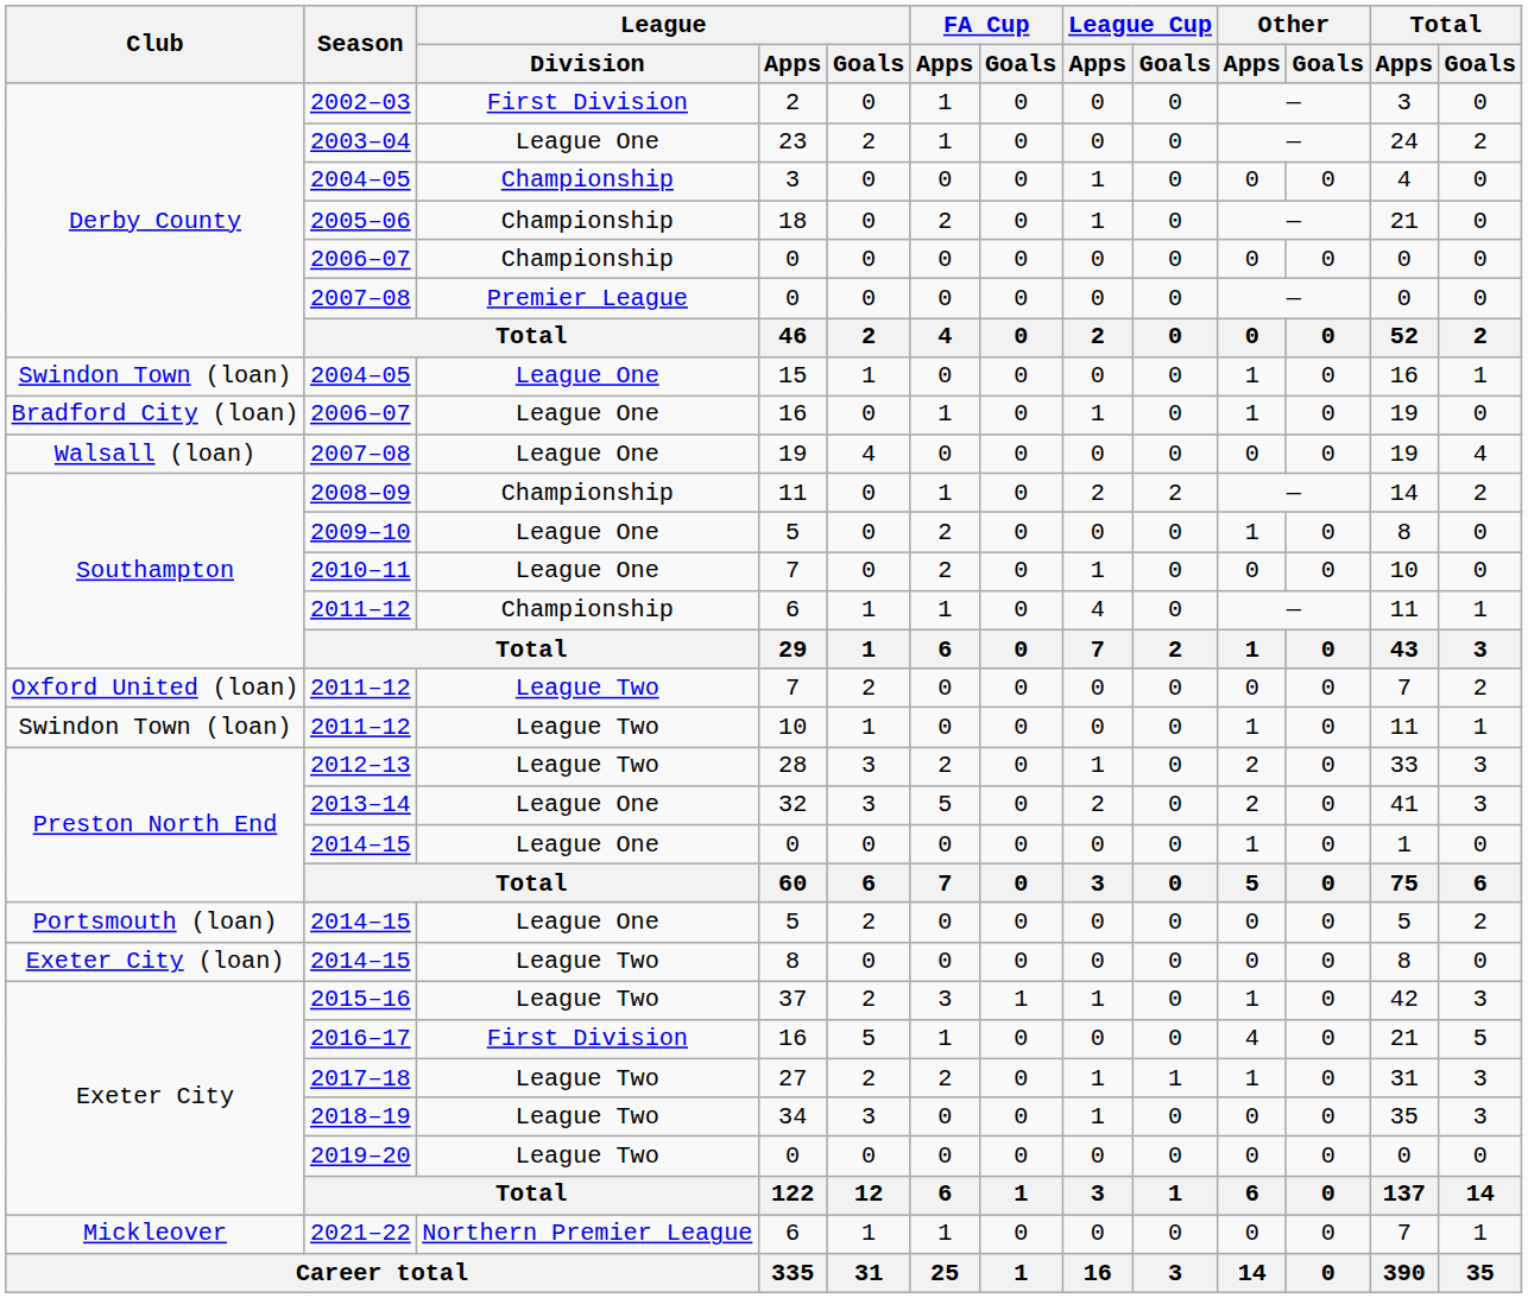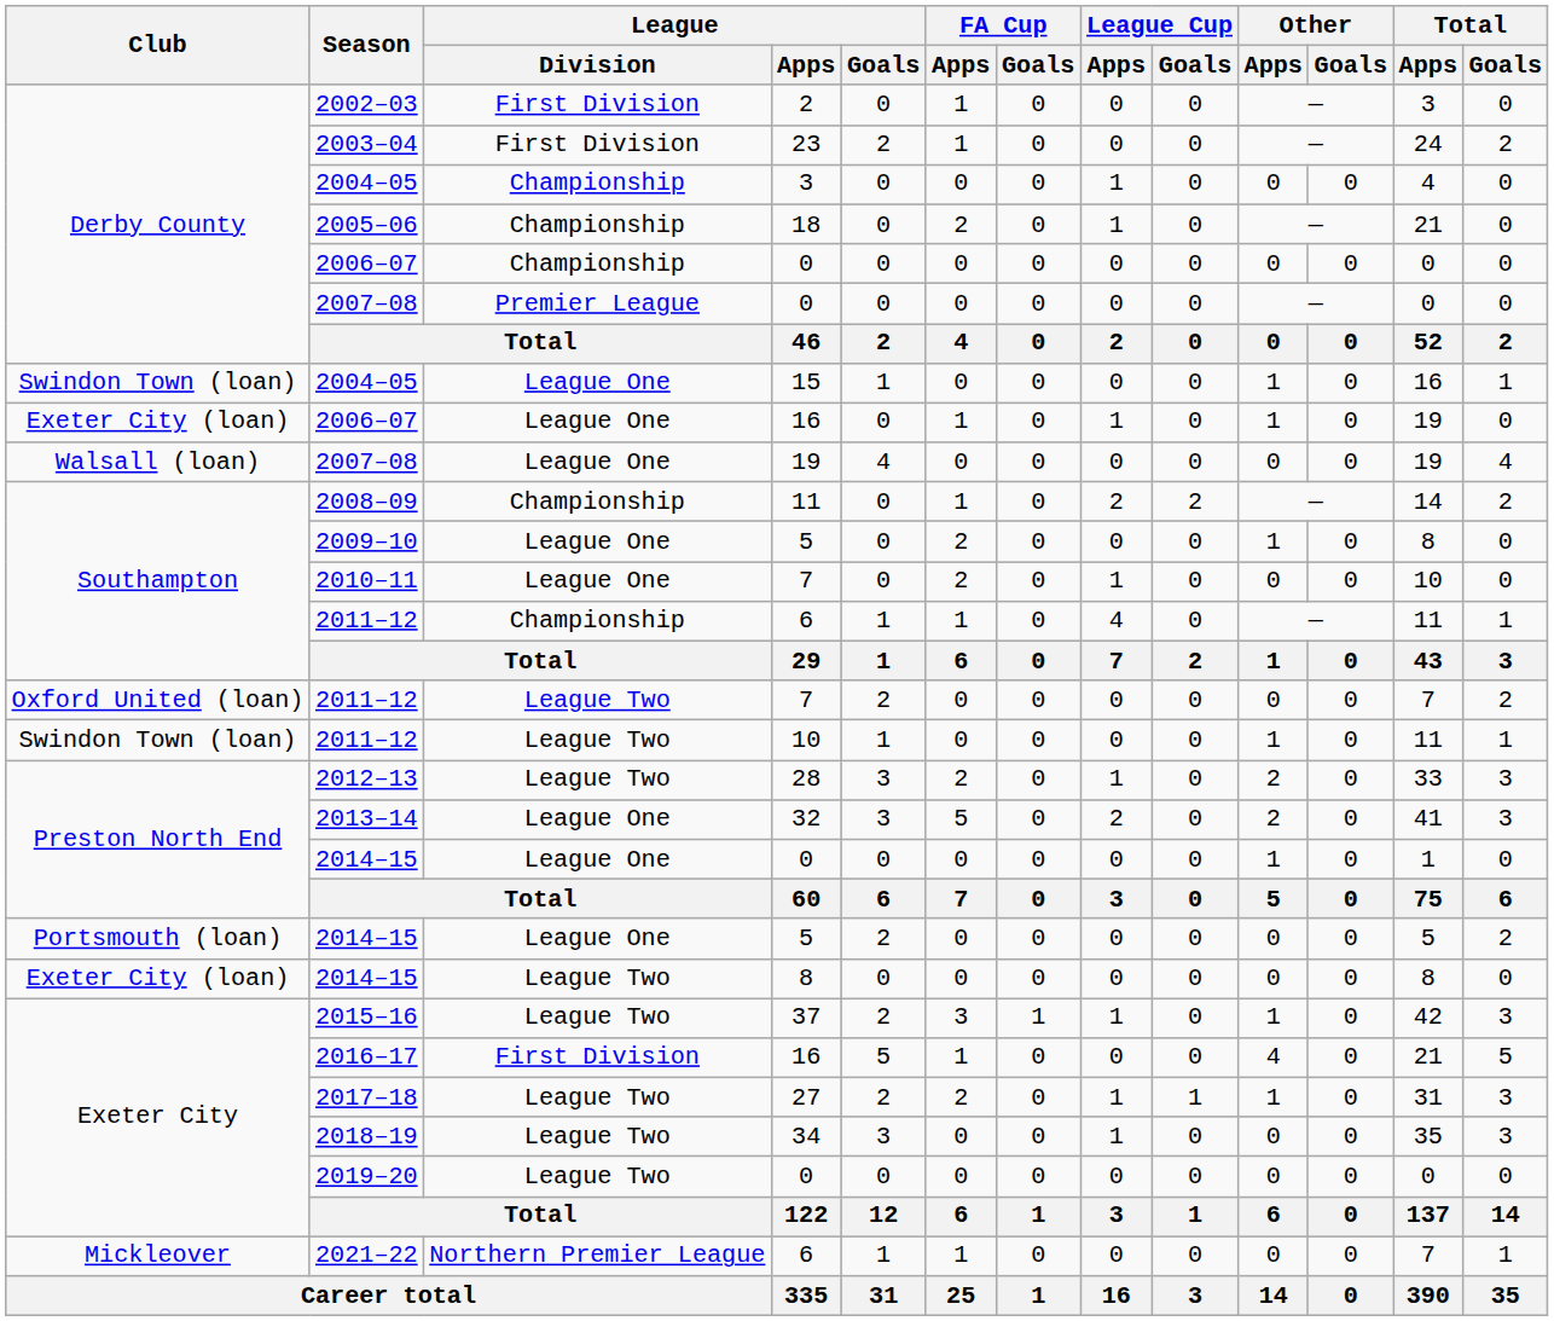 <table class=wikitable style=text-align:center>
 <tr>
 <th rowspan=2>Club</th>
 <th rowspan=2>Season</th>
 <th colspan=3>League</th>
 <th colspan=2><a href='#'>FA Cup</a></th>
 <th colspan=2><a href='#'>League Cup</a></th>
 <th colspan=2>Other</th>
 <th colspan=2>Total</th>
 </tr>
 <tr>
 <th>Division</th>
 <th>Apps</th>
 <th>Goals</th>
 <th>Apps</th>
 <th>Goals</th>
 <th>Apps</th>
 <th>Goals</th>
 <th>Apps</th>
 <th>Goals</th>
 <th>Apps</th>
 <th>Goals</th>
 </tr>
 <tr>
 <td rowspan=7><a href='#'>Derby County</a></td>
 <td><a href='#'>2002–03</a></td>
 <td><a href='#'>First Division</a></td>
 <td>2</td>
 <td>0</td>
 <td>1</td>
 <td>0</td>
 <td>0</td>
 <td>0</td>
 <td colspan=2>—</td>
 <td>3</td>
 <td>0</td>
 </tr>
 <tr>
 <td><a href='#'>2003–04</a></td>
-<td>League One</td>
+<td>First Division</td>
 <td>23</td>
 <td>2</td>
 <td>1</td>
 <td>0</td>
 <td>0</td>
 <td>0</td>
 <td colspan=2>—</td>
 <td>24</td>
 <td>2</td>
 </tr>
 <tr>
 <td><a href='#'>2004–05</a></td>
 <td><a href='#'>Championship</a></td>
 <td>3</td>
 <td>0</td>
 <td>0</td>
 <td>0</td>
 <td>1</td>
 <td>0</td>
 <td>0</td>
 <td>0</td>
 <td>4</td>
 <td>0</td>
 </tr>
 <tr>
 <td><a href='#'>2005–06</a></td>
 <td>Championship</td>
 <td>18</td>
 <td>0</td>
 <td>2</td>
 <td>0</td>
 <td>1</td>
 <td>0</td>
 <td colspan=2>—</td>
 <td>21</td>
 <td>0</td>
 </tr>
 <tr>
 <td><a href='#'>2006–07</a></td>
 <td>Championship</td>
 <td>0</td>
 <td>0</td>
 <td>0</td>
 <td>0</td>
 <td>0</td>
 <td>0</td>
 <td>0</td>
 <td>0</td>
 <td>0</td>
 <td>0</td>
 </tr>
 <tr>
 <td><a href='#'>2007–08</a></td>
 <td><a href='#'>Premier League</a></td>
 <td>0</td>
 <td>0</td>
 <td>0</td>
 <td>0</td>
 <td>0</td>
 <td>0</td>
 <td colspan=2>—</td>
 <td>0</td>
 <td>0</td>
 </tr>
 <tr>
 <th colspan=2>Total</th>
 <th>46</th>
 <th>2</th>
 <th>4</th>
 <th>0</th>
 <th>2</th>
 <th>0</th>
 <th>0</th>
 <th>0</th>
 <th>52</th>
 <th>2</th>
 </tr>
 <tr>
 <td><a href='#'>Swindon Town</a> (loan)</td>
 <td><a href='#'>2004–05</a></td>
 <td><a href='#'>League One</a></td>
 <td>15</td>
 <td>1</td>
 <td>0</td>
 <td>0</td>
 <td>0</td>
 <td>0</td>
 <td>1</td>
 <td>0</td>
 <td>16</td>
 <td>1</td>
 </tr>
 <tr>
-<td><a href='#'>Bradford City</a> (loan)</td>
+<td><a href='#'>Exeter City</a> (loan)</td>
 <td><a href='#'>2006–07</a></td>
 <td>League One</td>
 <td>16</td>
 <td>0</td>
 <td>1</td>
 <td>0</td>
 <td>1</td>
 <td>0</td>
 <td>1</td>
 <td>0</td>
 <td>19</td>
 <td>0</td>
 </tr>
 <tr>
 <td><a href='#'>Walsall</a> (loan)</td>
 <td><a href='#'>2007–08</a></td>
 <td>League One</td>
 <td>19</td>
 <td>4</td>
 <td>0</td>
 <td>0</td>
 <td>0</td>
 <td>0</td>
 <td>0</td>
 <td>0</td>
 <td>19</td>
 <td>4</td>
 </tr>
 <tr>
 <td rowspan=5><a href='#'>Southampton</a></td>
 <td><a href='#'>2008–09</a></td>
 <td>Championship</td>
 <td>11</td>
 <td>0</td>
 <td>1</td>
 <td>0</td>
 <td>2</td>
 <td>2</td>
 <td colspan=2>—</td>
 <td>14</td>
 <td>2</td>
 </tr>
 <tr>
 <td><a href='#'>2009–10</a></td>
 <td>League One</td>
 <td>5</td>
 <td>0</td>
 <td>2</td>
 <td>0</td>
 <td>0</td>
 <td>0</td>
 <td>1</td>
 <td>0</td>
 <td>8</td>
 <td>0</td>
 </tr>
 <tr>
 <td><a href='#'>2010–11</a></td>
 <td>League One</td>
 <td>7</td>
 <td>0</td>
 <td>2</td>
 <td>0</td>
 <td>1</td>
 <td>0</td>
 <td>0</td>
 <td>0</td>
 <td>10</td>
 <td>0</td>
 </tr>
 <tr>
 <td><a href='#'>2011–12</a></td>
 <td>Championship</td>
 <td>6</td>
 <td>1</td>
 <td>1</td>
 <td>0</td>
 <td>4</td>
 <td>0</td>
 <td colspan=2>—</td>
 <td>11</td>
 <td>1</td>
 </tr>
 <tr>
 <th colspan=2>Total</th>
 <th>29</th>
 <th>1</th>
 <th>6</th>
 <th>0</th>
 <th>7</th>
 <th>2</th>
 <th>1</th>
 <th>0</th>
 <th>43</th>
 <th>3</th>
 </tr>
 <tr>
 <td><a href='#'>Oxford United</a> (loan)</td>
 <td><a href='#'>2011–12</a></td>
 <td><a href='#'>League Two</a></td>
 <td>7</td>
 <td>2</td>
 <td>0</td>
 <td>0</td>
 <td>0</td>
 <td>0</td>
 <td>0</td>
 <td>0</td>
 <td>7</td>
 <td>2</td>
 </tr>
 <tr>
 <td>Swindon Town (loan)</td>
 <td><a href='#'>2011–12</a></td>
 <td>League Two</td>
 <td>10</td>
 <td>1</td>
 <td>0</td>
 <td>0</td>
 <td>0</td>
 <td>0</td>
 <td>1</td>
 <td>0</td>
 <td>11</td>
 <td>1</td>
 </tr>
 <tr>
 <td rowspan=4><a href='#'>Preston North End</a></td>
 <td><a href='#'>2012–13</a></td>
 <td>League Two</td>
 <td>28</td>
 <td>3</td>
 <td>2</td>
 <td>0</td>
 <td>1</td>
 <td>0</td>
 <td>2</td>
 <td>0</td>
 <td>33</td>
 <td>3</td>
 </tr>
 <tr>
 <td><a href='#'>2013–14</a></td>
 <td>League One</td>
 <td>32</td>
 <td>3</td>
 <td>5</td>
 <td>0</td>
 <td>2</td>
 <td>0</td>
 <td>2</td>
 <td>0</td>
 <td>41</td>
 <td>3</td>
 </tr>
 <tr>
 <td><a href='#'>2014–15</a></td>
 <td>League One</td>
 <td>0</td>
 <td>0</td>
 <td>0</td>
 <td>0</td>
 <td>0</td>
 <td>0</td>
 <td>1</td>
 <td>0</td>
 <td>1</td>
 <td>0</td>
 </tr>
 <tr>
 <th colspan=2>Total</th>
 <th>60</th>
 <th>6</th>
 <th>7</th>
 <th>0</th>
 <th>3</th>
 <th>0</th>
 <th>5</th>
 <th>0</th>
 <th>75</th>
 <th>6</th>
 </tr>
 <tr>
 <td><a href='#'>Portsmouth</a> (loan)</td>
 <td><a href='#'>2014–15</a></td>
 <td>League One</td>
 <td>5</td>
 <td>2</td>
 <td>0</td>
 <td>0</td>
 <td>0</td>
 <td>0</td>
 <td>0</td>
 <td>0</td>
 <td>5</td>
 <td>2</td>
 </tr>
 <tr>
 <td><a href='#'>Exeter City</a> (loan)</td>
 <td><a href='#'>2014–15</a></td>
 <td>League Two</td>
 <td>8</td>
 <td>0</td>
 <td>0</td>
 <td>0</td>
 <td>0</td>
 <td>0</td>
 <td>0</td>
 <td>0</td>
 <td>8</td>
 <td>0</td>
 </tr>
 <tr>
 <td rowspan=6>Exeter City</td>
 <td><a href='#'>2015–16</a></td>
 <td>League Two</td>
 <td>37</td>
 <td>2</td>
 <td>3</td>
 <td>1</td>
 <td>1</td>
 <td>0</td>
 <td>1</td>
 <td>0</td>
 <td>42</td>
 <td>3</td>
 </tr>
 <tr>
 <td><a href='#'>2016–17</a></td>
 <td><a href='#'>First Division</a></td>
 <td>16</td>
 <td>5</td>
 <td>1</td>
 <td>0</td>
 <td>0</td>
 <td>0</td>
 <td>4</td>
 <td>0</td>
 <td>21</td>
 <td>5</td>
 </tr>
 <tr>
 <td><a href='#'>2017–18</a></td>
 <td>League Two</td>
 <td>27</td>
 <td>2</td>
 <td>2</td>
 <td>0</td>
 <td>1</td>
 <td>1</td>
 <td>1</td>
 <td>0</td>
 <td>31</td>
 <td>3</td>
 </tr>
 <tr>
 <td><a href='#'>2018–19</a></td>
 <td>League Two</td>
 <td>34</td>
 <td>3</td>
 <td>0</td>
 <td>0</td>
 <td>1</td>
 <td>0</td>
 <td>0</td>
 <td>0</td>
 <td>35</td>
 <td>3</td>
 </tr>
 <tr>
 <td><a href='#'>2019–20</a></td>
 <td>League Two</td>
 <td>0</td>
 <td>0</td>
 <td>0</td>
 <td>0</td>
 <td>0</td>
 <td>0</td>
 <td>0</td>
 <td>0</td>
 <td>0</td>
 <td>0</td>
 </tr>
 <tr>
 <th colspan=2>Total</th>
 <th>122</th>
 <th>12</th>
 <th>6</th>
 <th>1</th>
 <th>3</th>
 <th>1</th>
 <th>6</th>
 <th>0</th>
 <th>137</th>
 <th>14</th>
 </tr>
 <tr>
 <td><a href='#'>Mickleover</a></td>
 <td><a href='#'>2021–22</a></td>
 <td><a href='#'>Northern Premier League</a></td>
 <td>6</td>
 <td>1</td>
 <td>1</td>
 <td>0</td>
 <td>0</td>
 <td>0</td>
 <td>0</td>
 <td>0</td>
 <td>7</td>
 <td>1</td>
 </tr>
 <tr>
 <th colspan=3>Career total</th>
 <th>335</th>
 <th>31</th>
 <th>25</th>
 <th>1</th>
 <th>16</th>
 <th>3</th>
 <th>14</th>
 <th>0</th>
 <th>390</th>
 <th>35</th>
 </tr>
 </table>
